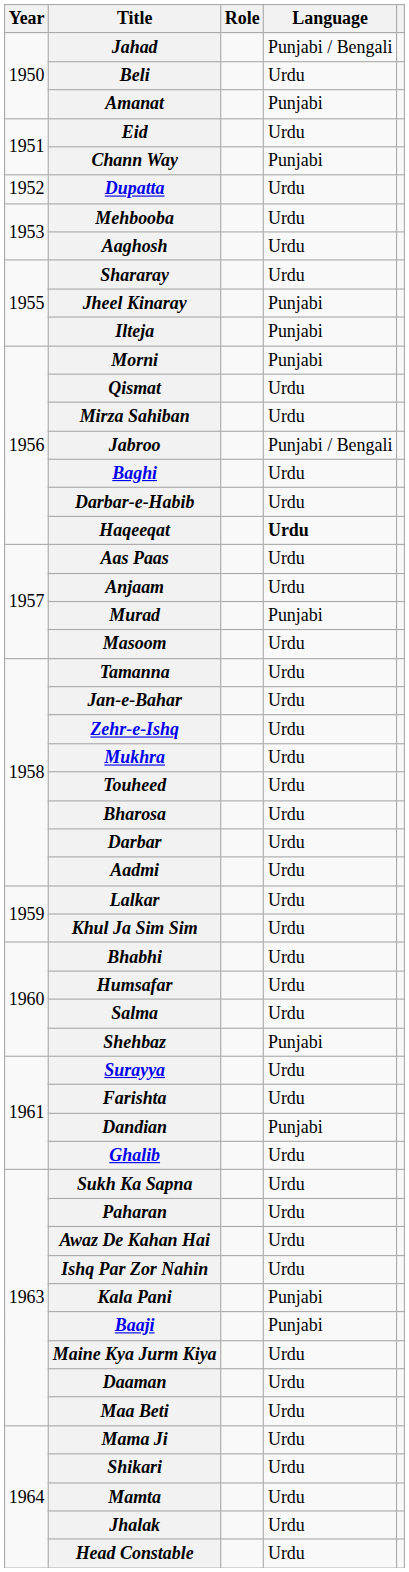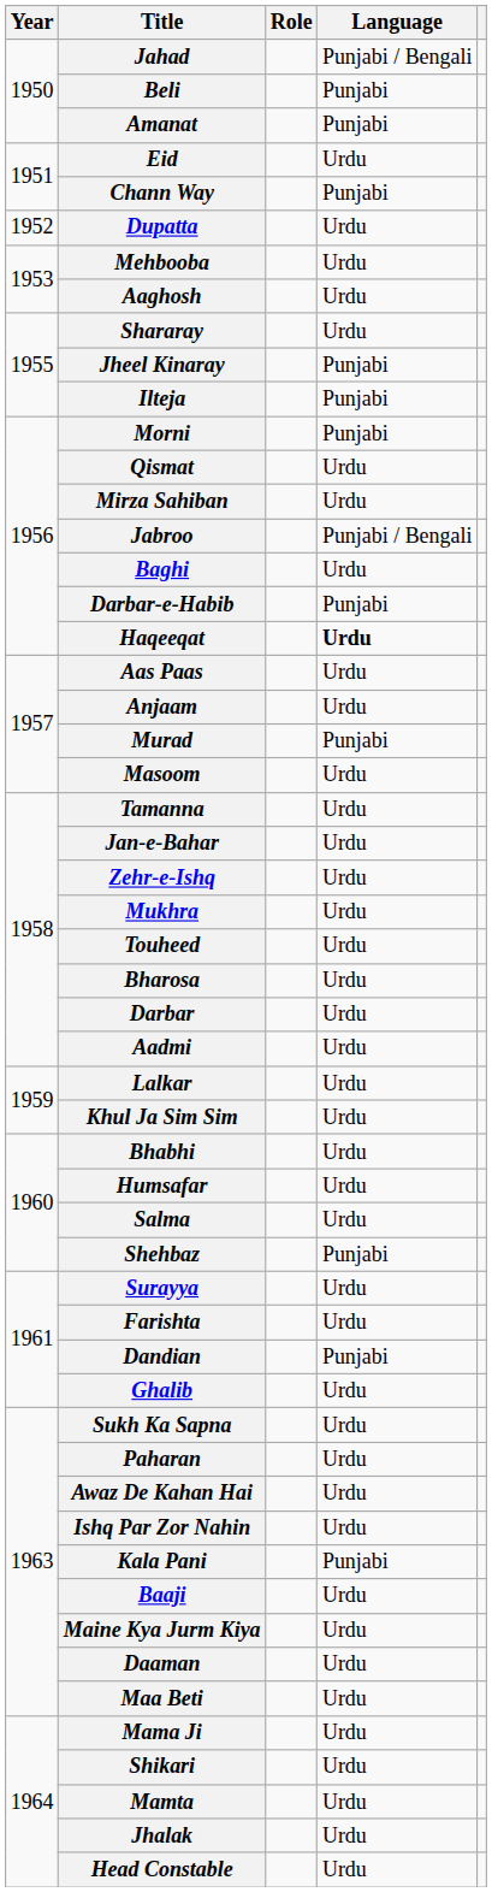 <table class="wikitable plainrowheaders">
 <tr>
 <th>Year</th>
 <th>Title</th>
 <th>Role</th>
 <th>Language</th>
 <th></th>
 </tr>
 <tr>
 <td rowspan="3">1950</td>
 <th scope="row"><em>Jahad</em></th>
 <td></td>
 <td>Punjabi / Bengali</td>
 <td></td>
 </tr>
 <tr>
 <th scope="row"><em>Beli</em></th>
 <td></td>
-<td>Urdu</td>
+<td>Punjabi</td>
 <td></td>
 </tr>
 <tr>
 <th scope="row"><em>Amanat</em></th>
 <td></td>
 <td>Punjabi</td>
 <td></td>
 </tr>
 <tr>
 <td rowspan="2">1951</td>
 <th scope="row"><em>Eid</em></th>
 <td></td>
 <td>Urdu</td>
 <td></td>
 </tr>
 <tr>
 <th scope="row"><em>Chann Way</em></th>
 <td></td>
 <td>Punjabi</td>
 <td></td>
 </tr>
 <tr>
 <td>1952</td>
 <th scope="row"><em><a href='#'>Dupatta</a></em></th>
 <td></td>
 <td>Urdu</td>
 <td></td>
 </tr>
 <tr>
 <td rowspan="2">1953</td>
 <th scope="row"><em>Mehbooba</em></th>
 <td></td>
 <td>Urdu</td>
 <td></td>
 </tr>
 <tr>
 <th scope="row"><em>Aaghosh</em></th>
 <td></td>
 <td>Urdu</td>
 <td></td>
 </tr>
 <tr>
 <td rowspan="3">1955</td>
 <th scope="row"><em>Shararay</em></th>
 <td></td>
 <td>Urdu</td>
 <td></td>
 </tr>
 <tr>
 <th scope="row"><em>Jheel Kinaray</em></th>
 <td></td>
 <td>Punjabi</td>
 <td></td>
 </tr>
 <tr>
 <th scope="row"><em>Ilteja</em></th>
 <td></td>
 <td>Punjabi</td>
 <td></td>
 </tr>
 <tr>
 <td rowspan="7">1956</td>
 <th scope="row"><em>Morni</em></th>
 <td></td>
 <td>Punjabi</td>
 <td></td>
 </tr>
 <tr>
 <th scope="row"><em>Qismat</em></th>
 <td></td>
 <td>Urdu</td>
 <td></td>
 </tr>
 <tr>
 <th scope="row"><em>Mirza Sahiban</em></th>
 <td></td>
 <td>Urdu</td>
 <td></td>
 </tr>
 <tr>
 <th scope="row"><em>Jabroo</em></th>
 <td></td>
 <td>Punjabi / Bengali</td>
 <td></td>
 </tr>
 <tr>
 <th scope="row"><em><a href='#'>Baghi</a></em></th>
 <td></td>
 <td>Urdu</td>
 <td></td>
 </tr>
 <tr>
 <th scope="row"><em>Darbar-e-Habib</em></th>
 <td></td>
-<td>Urdu</td>
+<td>Punjabi</td>
 <td></td>
 </tr>
 <tr>
 <th scope="row"><em>Haqeeqat</em></th>
 <td></td>
 <td><strong>Urdu</strong></td>
 <td></td>
 </tr>
 <tr>
 <td rowspan="4">1957</td>
 <th scope="row"><em>Aas Paas</em></th>
 <td></td>
 <td>Urdu</td>
 <td></td>
 </tr>
 <tr>
 <th scope="row"><em>Anjaam</em></th>
 <td></td>
 <td>Urdu</td>
 <td></td>
 </tr>
 <tr>
 <th scope="row"><em>Murad</em></th>
 <td></td>
 <td>Punjabi</td>
 <td></td>
 </tr>
 <tr>
 <th scope="row"><em>Masoom</em></th>
 <td></td>
 <td>Urdu</td>
 <td></td>
 </tr>
 <tr>
 <td rowspan="8">1958</td>
 <th scope="row"><em>Tamanna</em></th>
 <td></td>
 <td>Urdu</td>
 <td></td>
 </tr>
 <tr>
 <th scope="row"><em>Jan-e-Bahar</em></th>
 <td></td>
 <td>Urdu</td>
 <td></td>
 </tr>
 <tr>
 <th scope="row"><em><a href='#'>Zehr-e-Ishq</a></em></th>
 <td></td>
 <td>Urdu</td>
 <td></td>
 </tr>
 <tr>
 <th scope="row"><em><a href='#'>Mukhra</a></em></th>
 <td></td>
 <td>Urdu</td>
 <td></td>
 </tr>
 <tr>
 <th scope="row"><em>Touheed</em></th>
 <td></td>
 <td>Urdu</td>
 <td></td>
 </tr>
 <tr>
 <th scope="row"><em>Bharosa</em></th>
 <td></td>
 <td>Urdu</td>
 <td></td>
 </tr>
 <tr>
 <th scope="row"><em>Darbar</em></th>
 <td></td>
 <td>Urdu</td>
 <td></td>
 </tr>
 <tr>
 <th scope="row"><em>Aadmi</em></th>
 <td></td>
 <td>Urdu</td>
 <td></td>
 </tr>
 <tr>
 <td rowspan="2">1959</td>
 <th scope="row"><em>Lalkar</em></th>
 <td></td>
 <td>Urdu</td>
 <td></td>
 </tr>
 <tr>
 <th scope="row"><em>Khul Ja Sim Sim</em></th>
 <td></td>
 <td>Urdu</td>
 <td></td>
 </tr>
 <tr>
 <td rowspan="4">1960</td>
 <th scope="row"><em>Bhabhi</em></th>
 <td></td>
 <td>Urdu</td>
 <td></td>
 </tr>
 <tr>
 <th scope="row"><em>Humsafar</em></th>
 <td></td>
 <td>Urdu</td>
 <td></td>
 </tr>
 <tr>
 <th scope="row"><em>Salma</em></th>
 <td></td>
 <td>Urdu</td>
 <td></td>
 </tr>
 <tr>
 <th scope="row"><em>Shehbaz</em></th>
 <td></td>
 <td>Punjabi</td>
 <td></td>
 </tr>
 <tr>
 <td rowspan="4">1961</td>
 <th scope="row"><em><a href='#'>Surayya</a></em></th>
 <td></td>
 <td>Urdu</td>
 <td></td>
 </tr>
 <tr>
 <th scope="row"><em>Farishta</em></th>
 <td></td>
 <td>Urdu</td>
 <td></td>
 </tr>
 <tr>
 <th scope="row"><em>Dandian</em></th>
 <td></td>
 <td>Punjabi</td>
 <td></td>
 </tr>
 <tr>
 <th scope="row"><em><a href='#'>Ghalib</a></em></th>
 <td></td>
 <td>Urdu</td>
 <td></td>
 </tr>
 <tr>
 <td rowspan="9">1963</td>
 <th scope="row"><em>Sukh Ka Sapna</em></th>
 <td></td>
 <td>Urdu</td>
 <td></td>
 </tr>
 <tr>
 <th scope="row"><em>Paharan</em></th>
 <td></td>
 <td>Urdu</td>
 <td></td>
 </tr>
 <tr>
 <th scope="row"><em>Awaz De Kahan Hai</em></th>
 <td></td>
 <td>Urdu</td>
 <td></td>
 </tr>
 <tr>
 <th scope="row"><em>Ishq Par Zor Nahin</em></th>
 <td></td>
 <td>Urdu</td>
 <td></td>
 </tr>
 <tr>
 <th scope="row"><em>Kala Pani</em></th>
 <td></td>
 <td>Punjabi</td>
 <td></td>
 </tr>
 <tr>
 <th scope="row"><em><a href='#'>Baaji</a></em></th>
 <td></td>
-<td>Punjabi</td>
+<td>Urdu</td>
 <td></td>
 </tr>
 <tr>
 <th scope="row"><em>Maine Kya Jurm Kiya</em></th>
 <td></td>
 <td>Urdu</td>
 <td></td>
 </tr>
 <tr>
 <th scope="row"><em>Daaman</em></th>
 <td></td>
 <td>Urdu</td>
 <td></td>
 </tr>
 <tr>
 <th scope="row"><em>Maa Beti</em></th>
 <td></td>
 <td>Urdu</td>
 <td></td>
 </tr>
 <tr>
 <td rowspan="5">1964</td>
 <th scope="row"><em>Mama Ji</em></th>
 <td></td>
 <td>Urdu</td>
 <td></td>
 </tr>
 <tr>
 <th scope="row"><em>Shikari</em></th>
 <td></td>
 <td>Urdu</td>
 <td></td>
 </tr>
 <tr>
 <th scope="row"><em>Mamta</em></th>
 <td></td>
 <td>Urdu</td>
 <td></td>
 </tr>
 <tr>
 <th scope="row"><em>Jhalak</em></th>
 <td></td>
 <td>Urdu</td>
 <td></td>
 </tr>
 <tr>
 <th scope="row"><em>Head Constable</em></th>
 <td></td>
 <td>Urdu</td>
 <td></td>
 </tr>
 </table>
